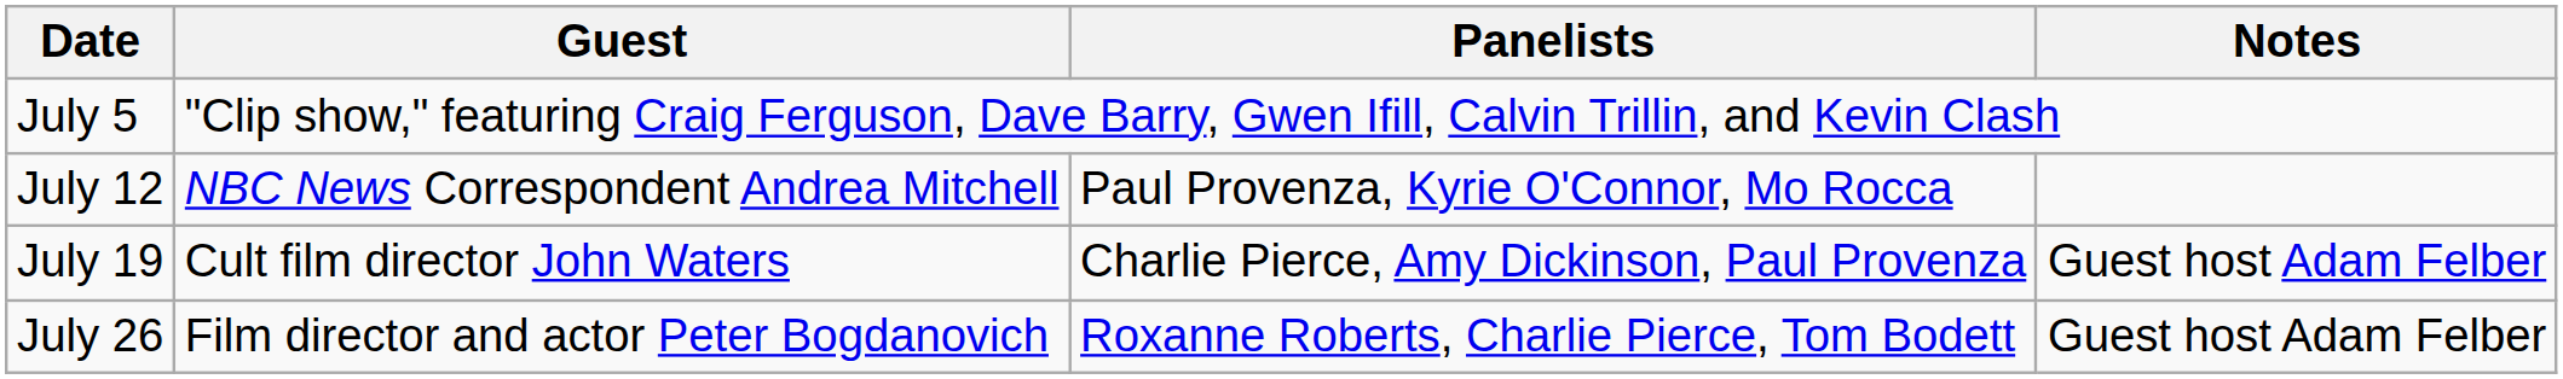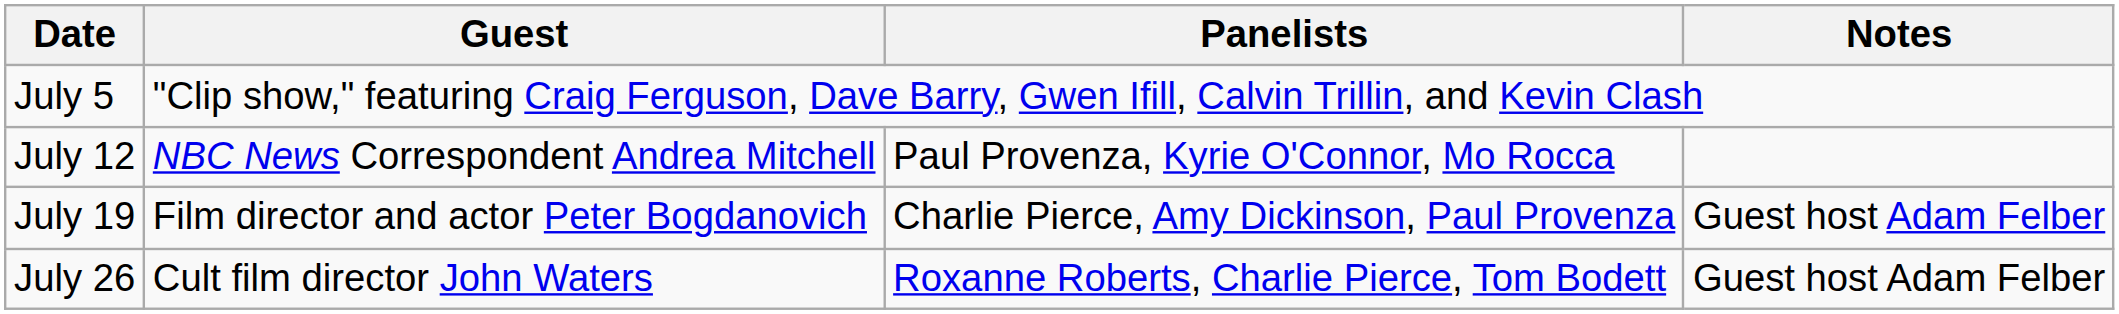 <table class="wikitable">
 <tr>
 <th>Date</th>
 <th>Guest</th>
 <th>Panelists</th>
 <th>Notes</th>
 </tr>
 <tr>
 <td>July 5</td>
 <td colspan="3">"Clip show," featuring <a href='#'>Craig Ferguson</a>, <a href='#'>Dave Barry</a>, <a href='#'>Gwen Ifill</a>, <a href='#'>Calvin Trillin</a>, and <a href='#'>Kevin Clash</a></td>
 </tr>
 <tr>
 <td>July 12</td>
 <td><em><a href='#'>NBC News</a></em> Correspondent <a href='#'>Andrea Mitchell</a></td>
 <td>Paul Provenza, <a href='#'>Kyrie O'Connor</a>, <a href='#'>Mo Rocca</a></td>
 <td></td>
 </tr>
 <tr>
 <td>July 19</td>
-<td>Cult film director <a href='#'>John Waters</a></td>
+<td>Film director and actor <a href='#'>Peter Bogdanovich</a></td>
 <td>Charlie Pierce, <a href='#'>Amy Dickinson</a>, <a href='#'>Paul Provenza</a></td>
 <td>Guest host <a href='#'>Adam Felber</a></td>
 </tr>
 <tr>
 <td>July 26</td>
-<td>Film director and actor <a href='#'>Peter Bogdanovich</a></td>
+<td>Cult film director <a href='#'>John Waters</a></td>
 <td><a href='#'>Roxanne Roberts</a>, <a href='#'>Charlie Pierce</a>, <a href='#'>Tom Bodett</a></td>
 <td>Guest host Adam Felber</td>
 </tr>
 </table>
